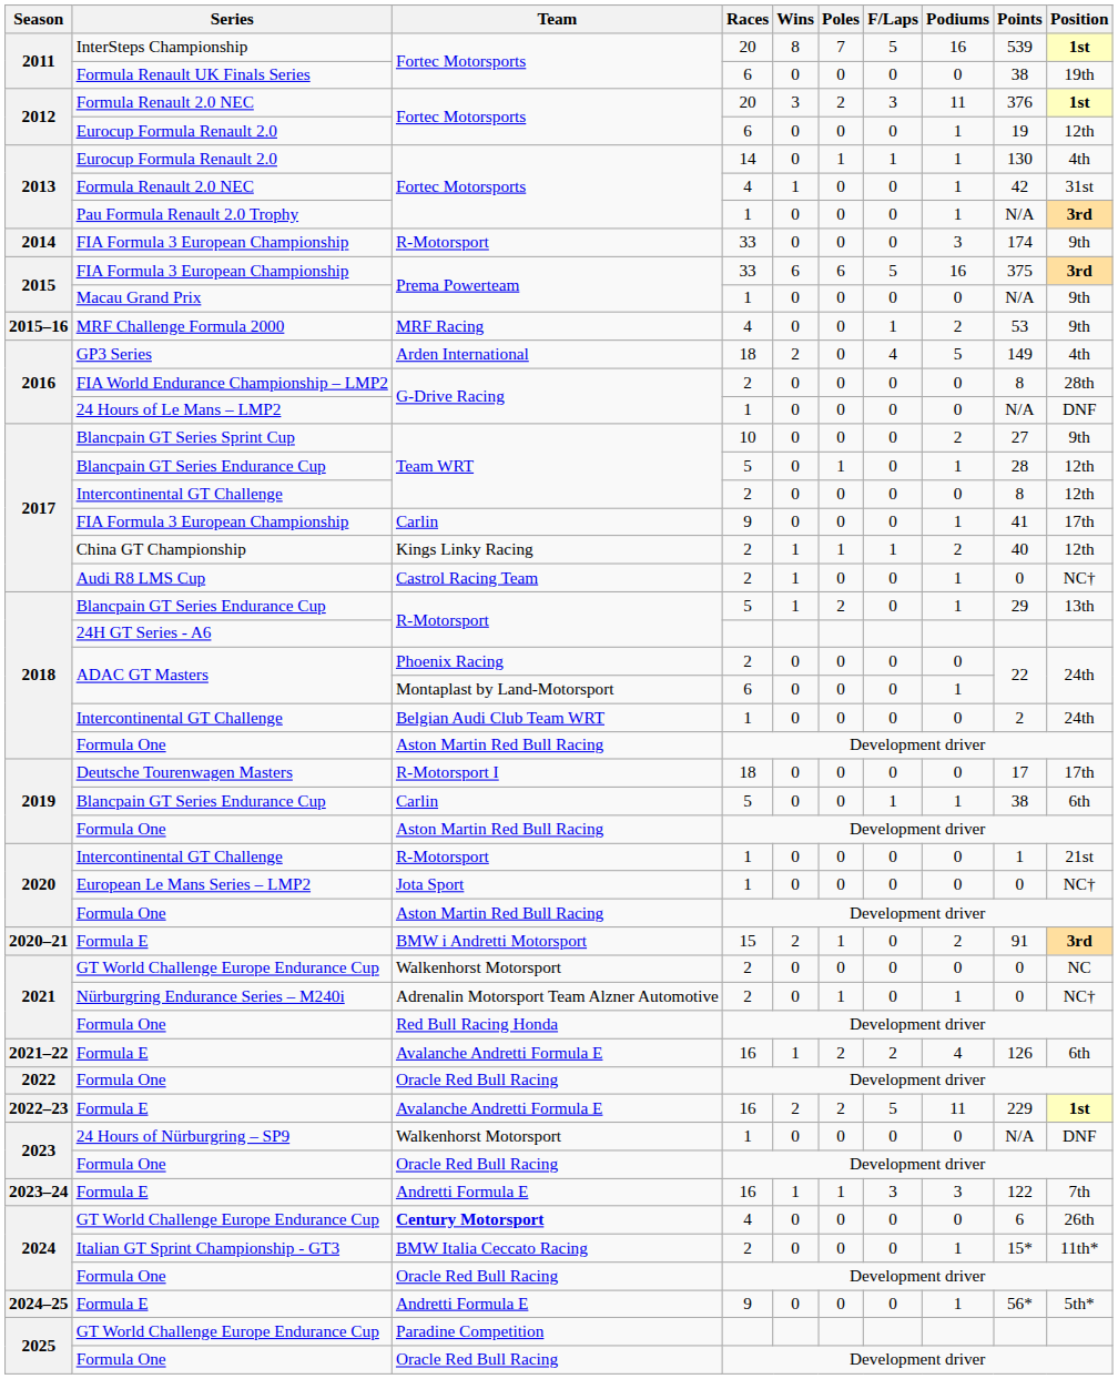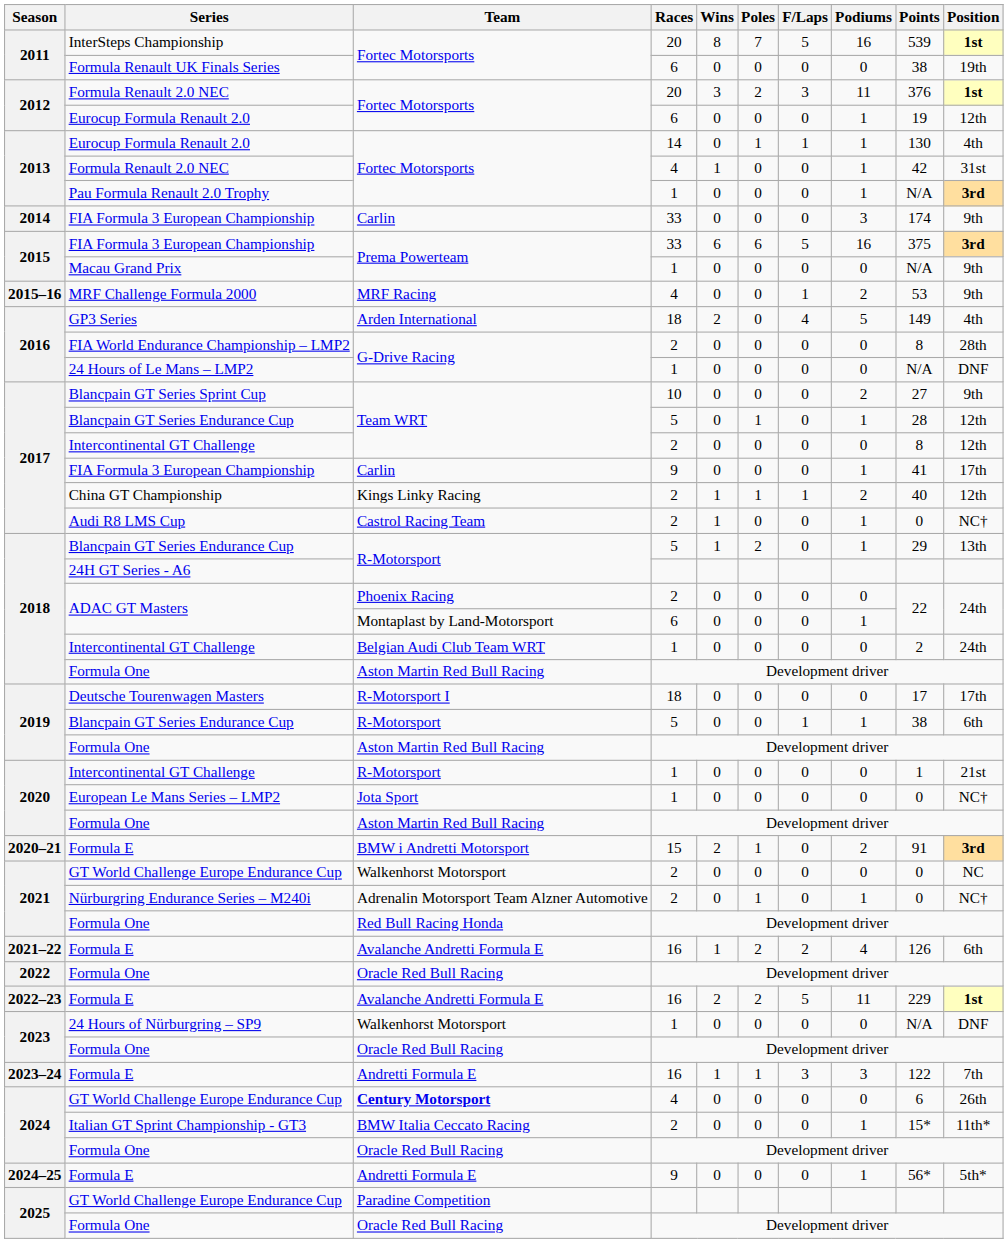 <table class="wikitable" style="font-size: 90%; text-align:center">
 <tr>
 <th>Season</th>
 <th>Series</th>
 <th>Team</th>
 <th>Races</th>
 <th>Wins</th>
 <th>Poles</th>
 <th>F/Laps</th>
 <th>Podiums</th>
 <th>Points</th>
 <th>Position</th>
 </tr>
 <tr>
 <th rowspan=2>2011</th>
 <td align=left>InterSteps Championship</td>
 <td align=left rowspan=2><a href='#'>Fortec Motorsports</a></td>
 <td>20</td>
 <td>8</td>
 <td>7</td>
 <td>5</td>
 <td>16</td>
 <td>539</td>
 <td style="background:#FFFFBF;"><strong>1st</strong></td>
 </tr>
 <tr>
 <td align=left><a href='#'>Formula Renault UK Finals Series</a></td>
 <td>6</td>
 <td>0</td>
 <td>0</td>
 <td>0</td>
 <td>0</td>
 <td>38</td>
 <td>19th</td>
 </tr>
 <tr>
 <th rowspan=2>2012</th>
 <td align=left><a href='#'>Formula Renault 2.0 NEC</a></td>
 <td align=left rowspan=2><a href='#'>Fortec Motorsports</a></td>
 <td>20</td>
 <td>3</td>
 <td>2</td>
 <td>3</td>
 <td>11</td>
 <td>376</td>
 <td style="background:#FFFFBF;"><strong>1st</strong></td>
 </tr>
 <tr>
 <td align=left><a href='#'>Eurocup Formula Renault 2.0</a></td>
 <td>6</td>
 <td>0</td>
 <td>0</td>
 <td>0</td>
 <td>1</td>
 <td>19</td>
 <td>12th</td>
 </tr>
 <tr>
 <th rowspan=3>2013</th>
 <td align=left><a href='#'>Eurocup Formula Renault 2.0</a></td>
 <td align=left rowspan=3><a href='#'>Fortec Motorsports</a></td>
 <td>14</td>
 <td>0</td>
 <td>1</td>
 <td>1</td>
 <td>1</td>
 <td>130</td>
 <td>4th</td>
 </tr>
 <tr>
 <td align=left><a href='#'>Formula Renault 2.0 NEC</a></td>
 <td>4</td>
 <td>1</td>
 <td>0</td>
 <td>0</td>
 <td>1</td>
 <td>42</td>
 <td>31st</td>
 </tr>
 <tr>
 <td align=left><a href='#'>Pau Formula Renault 2.0 Trophy</a></td>
 <td>1</td>
 <td>0</td>
 <td>0</td>
 <td>0</td>
 <td>1</td>
 <td>N/A</td>
 <td style="background:#FFDF9F;"><strong>3rd</strong></td>
 </tr>
 <tr>
 <th>2014</th>
 <td align=left><a href='#'>FIA Formula 3 European Championship</a></td>
-<td align=left><a href='#'>R-Motorsport</a></td>
+<td align=left><a href='#'>Carlin</a></td>
 <td>33</td>
 <td>0</td>
 <td>0</td>
 <td>0</td>
 <td>3</td>
 <td>174</td>
 <td>9th</td>
 </tr>
 <tr>
 <th rowspan=2>2015</th>
 <td align=left><a href='#'>FIA Formula 3 European Championship</a></td>
 <td align=left rowspan=2><a href='#'>Prema Powerteam</a></td>
 <td>33</td>
 <td>6</td>
 <td>6</td>
 <td>5</td>
 <td>16</td>
 <td>375</td>
 <td style="background:#FFDF9F;"><strong>3rd</strong></td>
 </tr>
 <tr>
 <td align=left><a href='#'>Macau Grand Prix</a></td>
 <td>1</td>
 <td>0</td>
 <td>0</td>
 <td>0</td>
 <td>0</td>
 <td>N/A</td>
 <td>9th</td>
 </tr>
 <tr>
 <th nowrap>2015–16</th>
 <td align=left><a href='#'>MRF Challenge Formula 2000</a></td>
 <td align=left><a href='#'>MRF Racing</a></td>
 <td>4</td>
 <td>0</td>
 <td>0</td>
 <td>1</td>
 <td>2</td>
 <td>53</td>
 <td>9th</td>
 </tr>
 <tr>
 <th rowspan=3>2016</th>
 <td align=left><a href='#'>GP3 Series</a></td>
 <td align=left><a href='#'>Arden International</a></td>
 <td>18</td>
 <td>2</td>
 <td>0</td>
 <td>4</td>
 <td>5</td>
 <td>149</td>
 <td>4th</td>
 </tr>
 <tr>
 <td align=left nowrap><a href='#'>FIA World Endurance Championship – LMP2</a></td>
 <td align=left rowspan=2><a href='#'>G-Drive Racing</a></td>
 <td>2</td>
 <td>0</td>
 <td>0</td>
 <td>0</td>
 <td>0</td>
 <td>8</td>
 <td>28th</td>
 </tr>
 <tr>
 <td align=left><a href='#'>24 Hours of Le Mans – LMP2</a></td>
 <td>1</td>
 <td>0</td>
 <td>0</td>
 <td>0</td>
 <td>0</td>
 <td>N/A</td>
 <td>DNF</td>
 </tr>
 <tr>
 <th rowspan=6>2017</th>
 <td align=left><a href='#'>Blancpain GT Series Sprint Cup</a></td>
 <td rowspan="3" align="left"><a href='#'>Team WRT</a></td>
 <td>10</td>
 <td>0</td>
 <td>0</td>
 <td>0</td>
 <td>2</td>
 <td>27</td>
 <td>9th</td>
 </tr>
 <tr>
 <td align=left><a href='#'>Blancpain GT Series Endurance Cup</a></td>
 <td>5</td>
 <td>0</td>
 <td>1</td>
 <td>0</td>
 <td>1</td>
 <td>28</td>
 <td>12th</td>
 </tr>
 <tr>
 <td align=left><a href='#'>Intercontinental GT Challenge</a></td>
 <td>2</td>
 <td>0</td>
 <td>0</td>
 <td>0</td>
 <td>0</td>
 <td>8</td>
 <td>12th</td>
 </tr>
 <tr>
 <td align=left><a href='#'>FIA Formula 3 European Championship</a></td>
 <td align=left><a href='#'>Carlin</a></td>
 <td>9</td>
 <td>0</td>
 <td>0</td>
 <td>0</td>
 <td>1</td>
 <td>41</td>
 <td>17th</td>
 </tr>
 <tr>
 <td align=left>China GT Championship</td>
 <td align=left>Kings Linky Racing</td>
 <td>2</td>
 <td>1</td>
 <td>1</td>
 <td>1</td>
 <td>2</td>
 <td>40</td>
 <td>12th</td>
 </tr>
 <tr>
 <td align=left><a href='#'>Audi R8 LMS Cup</a></td>
 <td align=left><a href='#'>Castrol Racing Team</a></td>
 <td>2</td>
 <td>1</td>
 <td>0</td>
 <td>0</td>
 <td>1</td>
 <td>0</td>
 <td>NC†</td>
 </tr>
 <tr>
 <th rowspan="6">2018</th>
 <td align=left><a href='#'>Blancpain GT Series Endurance Cup</a></td>
 <td rowspan="2" align="left"><a href='#'>R-Motorsport</a></td>
 <td>5</td>
 <td>1</td>
 <td>2</td>
 <td>0</td>
 <td>1</td>
 <td>29</td>
 <td>13th</td>
 </tr>
 <tr>
 <td align=left><a href='#'>24H GT Series - A6</a></td>
 <td></td>
 <td></td>
 <td></td>
 <td></td>
 <td></td>
 <td></td>
 <td></td>
 </tr>
 <tr>
 <td align=left rowspan=2><a href='#'>ADAC GT Masters</a></td>
 <td align=left><a href='#'>Phoenix Racing</a></td>
 <td>2</td>
 <td>0</td>
 <td>0</td>
 <td>0</td>
 <td>0</td>
 <td rowspan=2>22</td>
 <td rowspan=2>24th</td>
 </tr>
 <tr>
 <td align=left>Montaplast by Land-Motorsport</td>
 <td>6</td>
 <td>0</td>
 <td>0</td>
 <td>0</td>
 <td>1</td>
 </tr>
 <tr>
 <td align=left><a href='#'>Intercontinental GT Challenge</a></td>
 <td align=left><a href='#'>Belgian Audi Club Team WRT</a></td>
 <td>1</td>
 <td>0</td>
 <td>0</td>
 <td>0</td>
 <td>0</td>
 <td>2</td>
 <td>24th</td>
 </tr>
 <tr>
 <td align=left><a href='#'>Formula One</a></td>
 <td align=left><a href='#'>Aston Martin Red Bull Racing</a></td>
 <td colspan="7">Development driver</td>
 </tr>
 <tr>
 <th rowspan=3>2019</th>
 <td align=left><a href='#'>Deutsche Tourenwagen Masters</a></td>
 <td align=left><a href='#'>R-Motorsport I</a></td>
 <td>18</td>
 <td>0</td>
 <td>0</td>
 <td>0</td>
 <td>0</td>
 <td>17</td>
 <td>17th</td>
 </tr>
 <tr>
 <td align=left><a href='#'>Blancpain GT Series Endurance Cup</a></td>
-<td align=left><a href='#'>Carlin</a></td>
+<td align=left><a href='#'>R-Motorsport</a></td>
 <td>5</td>
 <td>0</td>
 <td>0</td>
 <td>1</td>
 <td>1</td>
 <td>38</td>
 <td>6th</td>
 </tr>
 <tr>
 <td align=left><a href='#'>Formula One</a></td>
 <td align=left><a href='#'>Aston Martin Red Bull Racing</a></td>
 <td colspan="7">Development driver</td>
 </tr>
 <tr>
 <th rowspan=3>2020</th>
 <td align=left><a href='#'>Intercontinental GT Challenge</a></td>
 <td align=left><a href='#'>R-Motorsport</a></td>
 <td>1</td>
 <td>0</td>
 <td>0</td>
 <td>0</td>
 <td>0</td>
 <td>1</td>
 <td>21st</td>
 </tr>
 <tr>
 <td align=left><a href='#'>European Le Mans Series – LMP2</a></td>
 <td align=left><a href='#'>Jota Sport</a></td>
 <td>1</td>
 <td>0</td>
 <td>0</td>
 <td>0</td>
 <td>0</td>
 <td>0</td>
 <td>NC†</td>
 </tr>
 <tr>
 <td align=left><a href='#'>Formula One</a></td>
 <td align=left><a href='#'>Aston Martin Red Bull Racing</a></td>
 <td colspan="7">Development driver</td>
 </tr>
 <tr>
 <th>2020–21</th>
 <td align=left><a href='#'>Formula E</a></td>
 <td align=left><a href='#'>BMW i Andretti Motorsport</a></td>
 <td>15</td>
 <td>2</td>
 <td>1</td>
 <td>0</td>
 <td>2</td>
 <td>91</td>
 <td style="background:#FFDF9F;"><strong>3rd</strong></td>
 </tr>
 <tr>
 <th rowspan=3>2021</th>
 <td align=left><a href='#'>GT World Challenge Europe Endurance Cup</a></td>
 <td align=left>Walkenhorst Motorsport</td>
 <td>2</td>
 <td>0</td>
 <td>0</td>
 <td>0</td>
 <td>0</td>
 <td>0</td>
 <td>NC</td>
 </tr>
 <tr>
 <td align=left><a href='#'>Nürburgring Endurance Series – M240i</a></td>
 <td align=left nowrap>Adrenalin Motorsport Team Alzner Automotive</td>
 <td>2</td>
 <td>0</td>
 <td>1</td>
 <td>0</td>
 <td>1</td>
 <td>0</td>
 <td>NC†</td>
 </tr>
 <tr>
 <td align=left><a href='#'>Formula One</a></td>
 <td align=left><a href='#'>Red Bull Racing Honda</a></td>
 <td colspan="7">Development driver</td>
 </tr>
 <tr>
 <th>2021–22</th>
 <td align=left><a href='#'>Formula E</a></td>
 <td align=left><a href='#'>Avalanche Andretti Formula E</a></td>
 <td>16</td>
 <td>1</td>
 <td>2</td>
 <td>2</td>
 <td>4</td>
 <td>126</td>
 <td>6th</td>
 </tr>
 <tr>
 <th>2022</th>
 <td align=left><a href='#'>Formula One</a></td>
 <td align=left><a href='#'>Oracle Red Bull Racing</a></td>
 <td colspan="7">Development driver</td>
 </tr>
 <tr>
 <th>2022–23</th>
 <td align=left><a href='#'>Formula E</a></td>
 <td align=left><a href='#'>Avalanche Andretti Formula E</a></td>
 <td>16</td>
 <td>2</td>
 <td>2</td>
 <td>5</td>
 <td>11</td>
 <td>229</td>
 <td style="background:#ffffbf;"><strong>1st</strong></td>
 </tr>
 <tr>
 <th rowspan="2">2023</th>
 <td align=left><a href='#'>24 Hours of Nürburgring – SP9</a></td>
 <td align=left>Walkenhorst Motorsport</td>
 <td>1</td>
 <td>0</td>
 <td>0</td>
 <td>0</td>
 <td>0</td>
 <td>N/A</td>
 <td>DNF</td>
 </tr>
 <tr>
 <td align="left"><a href='#'>Formula One</a></td>
 <td align="left"><a href='#'>Oracle Red Bull Racing</a></td>
 <td colspan="7">Development driver</td>
 </tr>
 <tr>
 <th>2023–24</th>
 <td align=left><a href='#'>Formula E</a></td>
 <td align=left><a href='#'>Andretti Formula E</a></td>
 <td>16</td>
 <td>1</td>
 <td>1</td>
 <td>3</td>
 <td>3</td>
 <td>122</td>
 <td>7th</td>
 </tr>
 <tr>
 <th rowspan="3">2024</th>
 <td align=left><a href='#'>GT World Challenge Europe Endurance Cup</a></td>
 <td align=left><strong><a href='#'>Century Motorsport</a></strong></td>
 <td>4</td>
 <td>0</td>
 <td>0</td>
 <td>0</td>
 <td>0</td>
 <td>6</td>
 <td>26th</td>
 </tr>
 <tr>
 <td align=left><a href='#'>Italian GT Sprint Championship - GT3</a></td>
 <td align=left><a href='#'>BMW Italia Ceccato Racing</a></td>
 <td>2</td>
 <td>0</td>
 <td>0</td>
 <td>0</td>
 <td>1</td>
 <td>15*</td>
 <td>11th*</td>
 </tr>
 <tr>
 <td align="left"><a href='#'>Formula One</a></td>
 <td align="left"><a href='#'>Oracle Red Bull Racing</a></td>
 <td colspan="7">Development driver</td>
 </tr>
 <tr>
 <th>2024–25</th>
 <td align=left><a href='#'>Formula E</a></td>
 <td align=left><a href='#'>Andretti Formula E</a></td>
 <td>9</td>
 <td>0</td>
 <td>0</td>
 <td>0</td>
 <td>1</td>
 <td>56*</td>
 <td>5th*</td>
 </tr>
 <tr>
 <th rowspan=2>2025</th>
 <td align=left><a href='#'>GT World Challenge Europe Endurance Cup</a></td>
 <td align=left><a href='#'>Paradine Competition</a></td>
 <td></td>
 <td></td>
 <td></td>
 <td></td>
 <td></td>
 <td></td>
 <td></td>
 </tr>
 <tr>
 <td align="left"><a href='#'>Formula One</a></td>
 <td align="left"><a href='#'>Oracle Red Bull Racing</a></td>
 <td colspan="7">Development driver</td>
 </tr>
 </table>
